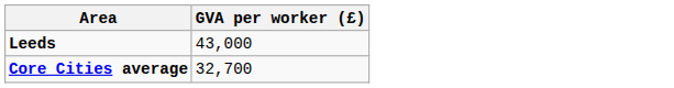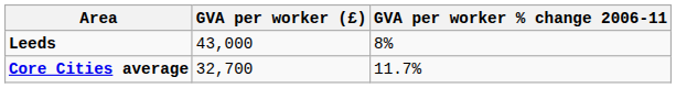 <table class="wikitable">
 <tr>
 <th><strong>Area </strong></th>
 <th><strong>GVA per worker (£)</strong></th>
+<th><strong>GVA per worker % change 2006-11</strong></th>
 </tr>
 <tr>
 <td><strong>Leeds</strong></td>
 <td>43,000</td>
+<td>8%</td>
 </tr>
 <tr>
 <td><strong><a href='#'>Core Cities</a> average </strong></td>
 <td>32,700</td>
+<td>11.7%</td>
 </tr>
 </table>
